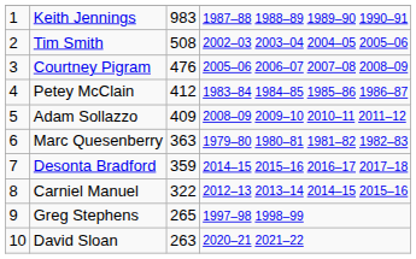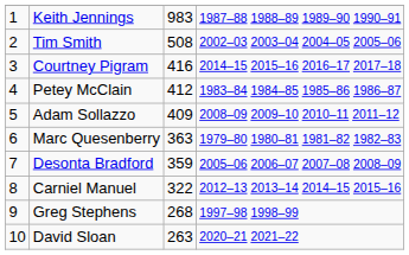 <table class="wikitable">
 <tr>
 </tr>
 <tr>
 <td>1</td>
 <td><a href='#'>Keith Jennings</a></td>
 <td>983</td>
 <td style="font-size:80%;"><a href='#'>1987–88</a> <a href='#'>1988–89</a> <a href='#'>1989–90</a> <a href='#'>1990–91</a></td>
 </tr>
 <tr>
 <td>2</td>
 <td><a href='#'>Tim Smith</a></td>
 <td>508</td>
 <td style="font-size:80%;"><a href='#'>2002–03</a> <a href='#'>2003–04</a> <a href='#'>2004–05</a> <a href='#'>2005–06</a></td>
 </tr>
 <tr>
 <td>3</td>
 <td><a href='#'>Courtney Pigram</a></td>
-<td>476</td>
-<td style="font-size:80%;"><a href='#'>2005–06</a> <a href='#'>2006–07</a> <a href='#'>2007–08</a> <a href='#'>2008–09</a></td>
+<td>416</td>
+<td style="font-size:80%;"><a href='#'>2014–15</a> <a href='#'>2015–16</a> <a href='#'>2016–17</a> <a href='#'>2017–18</a></td>
 </tr>
 <tr>
 <td>4</td>
 <td>Petey McClain</td>
 <td>412</td>
 <td style="font-size:80%;"><a href='#'>1983–84</a> <a href='#'>1984–85</a> <a href='#'>1985–86</a> <a href='#'>1986–87</a></td>
 </tr>
 <tr>
 <td>5</td>
 <td>Adam Sollazzo</td>
 <td>409</td>
 <td style="font-size:80%;"><a href='#'>2008–09</a> <a href='#'>2009–10</a> <a href='#'>2010–11</a> <a href='#'>2011–12</a></td>
 </tr>
 <tr>
 <td>6</td>
 <td>Marc Quesenberry</td>
 <td>363</td>
 <td style="font-size:80%;"><a href='#'>1979–80</a> <a href='#'>1980–81</a> <a href='#'>1981–82</a> <a href='#'>1982–83</a></td>
 </tr>
 <tr>
 <td>7</td>
 <td><a href='#'>Desonta Bradford</a></td>
 <td>359</td>
-<td style="font-size:80%;"><a href='#'>2014–15</a> <a href='#'>2015–16</a> <a href='#'>2016–17</a> <a href='#'>2017–18</a></td>
+<td style="font-size:80%;"><a href='#'>2005–06</a> <a href='#'>2006–07</a> <a href='#'>2007–08</a> <a href='#'>2008–09</a></td>
 </tr>
 <tr>
 <td>8</td>
 <td>Carniel Manuel</td>
 <td>322</td>
 <td style="font-size:80%;"><a href='#'>2012–13</a> <a href='#'>2013–14</a> <a href='#'>2014–15</a> <a href='#'>2015–16</a></td>
 </tr>
 <tr>
 <td>9</td>
 <td>Greg Stephens</td>
-<td>265</td>
+<td>268</td>
 <td style="font-size:80%;"><a href='#'>1997–98</a> <a href='#'>1998–99</a></td>
 </tr>
 <tr>
 <td>10</td>
 <td>David Sloan</td>
 <td>263</td>
 <td style="font-size:80%;"><a href='#'>2020–21</a> <a href='#'>2021–22</a></td>
 </tr>
 </table>
